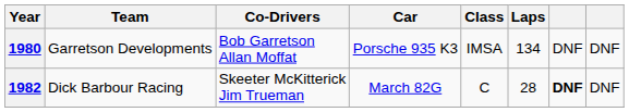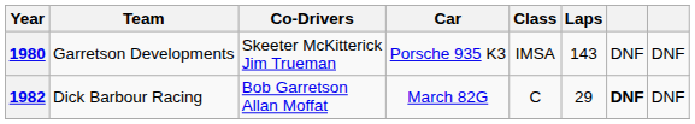 <table class="wikitable" style="text-align:center; font-size:90%">
 <tr>
 <th>Year</th>
 <th>Team</th>
 <th>Co-Drivers</th>
 <th>Car</th>
 <th>Class</th>
 <th>Laps</th>
 <th></th>
 <th></th>
 </tr>
 <tr>
 <th><a href='#'>1980</a></th>
 <td align="left"> Garretson Developments</td>
-<td align="left"> <a href='#'>Bob Garretson</a><br> <a href='#'>Allan Moffat</a></td>
+<td align="left"> Skeeter McKitterick<br> <a href='#'>Jim Trueman</a></td>
 <td><a href='#'>Porsche 935</a> K3</td>
 <td>IMSA</td>
-<td>134</td>
+<td>143</td>
 <td>DNF</td>
 <td>DNF</td>
 </tr>
 <tr>
 <th><a href='#'>1982</a></th>
 <td align="left"> Dick Barbour Racing</td>
-<td align="left"> Skeeter McKitterick<br> <a href='#'>Jim Trueman</a></td>
+<td align="left"> <a href='#'>Bob Garretson</a><br> <a href='#'>Allan Moffat</a></td>
 <td><a href='#'>March 82G</a></td>
 <td>C</td>
-<td>28</td>
+<td>29</td>
 <td><strong>DNF</strong></td>
 <td>DNF</td>
 </tr>
 <tr>
 </tr>
 </table>
